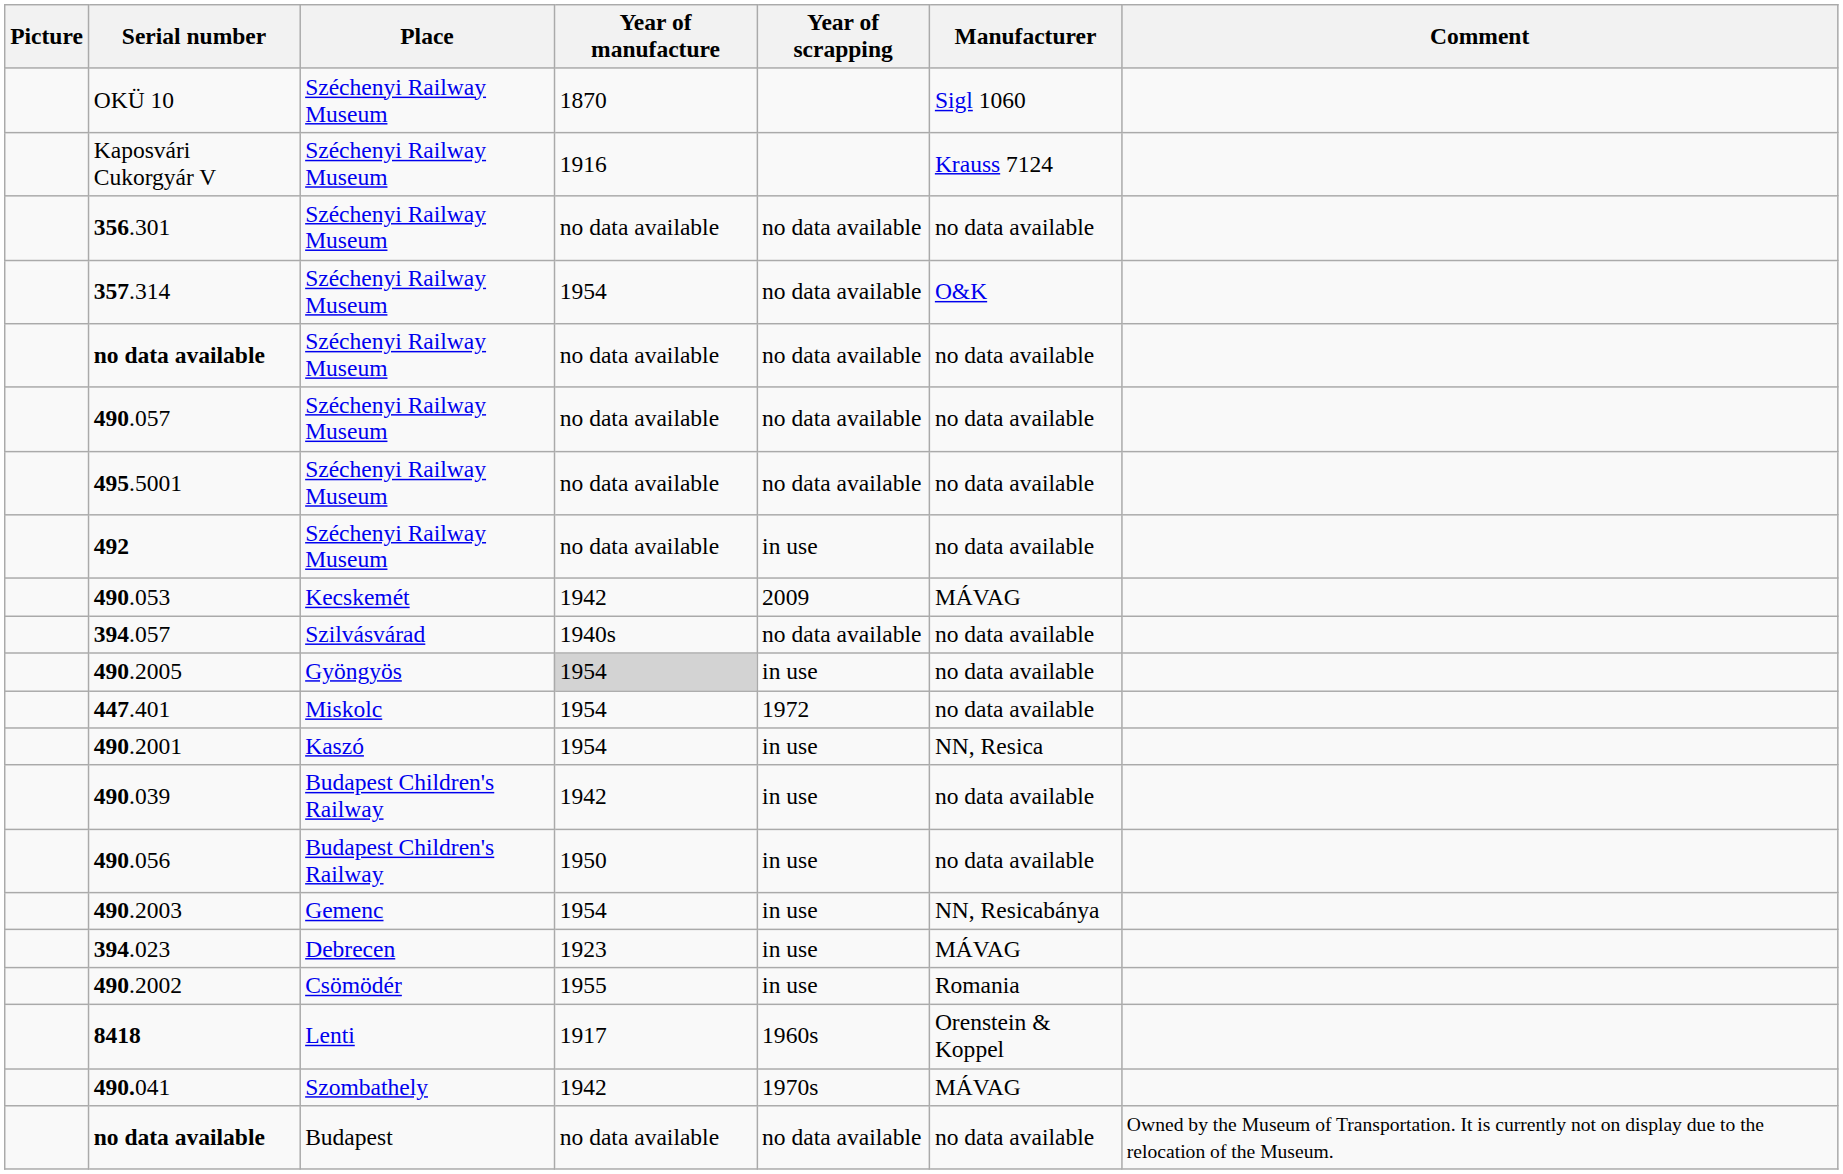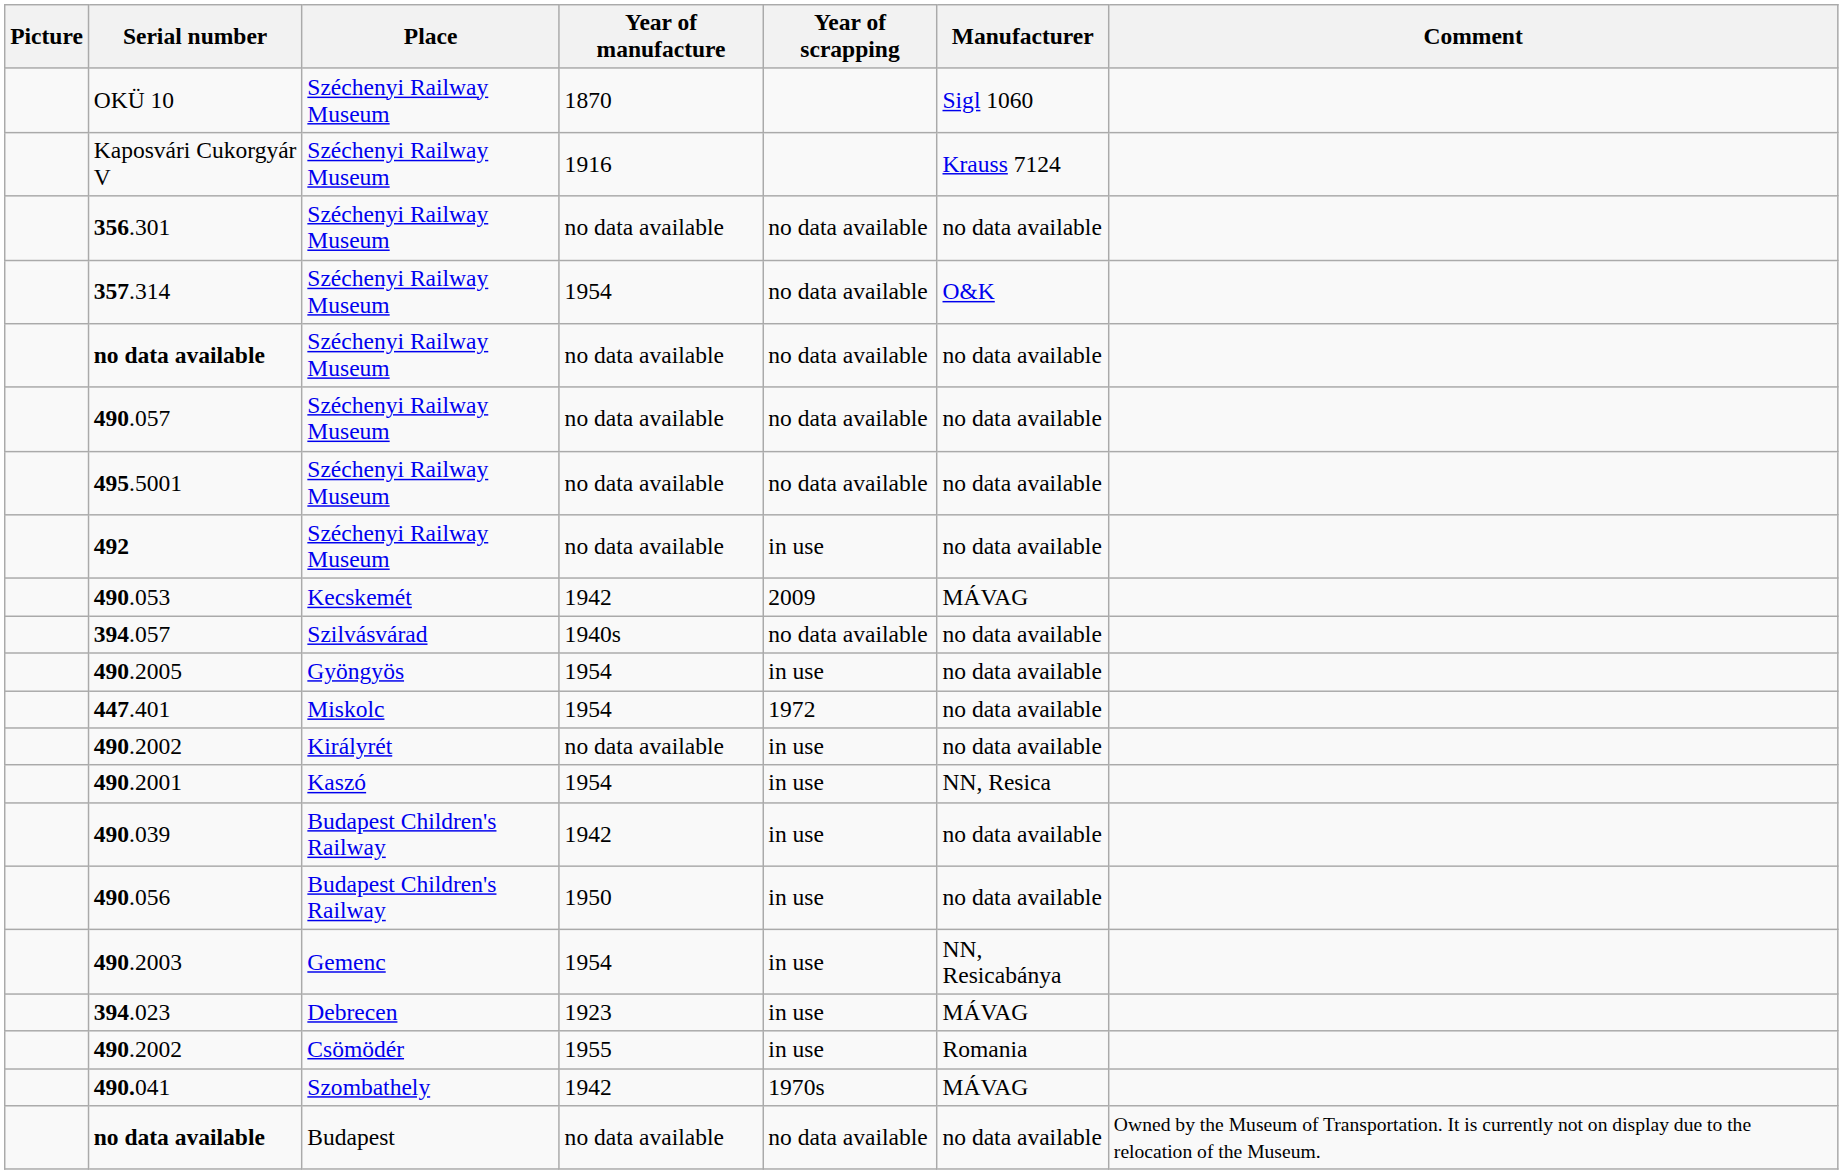 <table class=wikitable>
 <tr>
 <th bgcolor="#CEDFF2">Picture</th>
 <th bgcolor="#CEDFF2">Serial number</th>
 <th bgcolor="#CEDFF2">Place</th>
 <th bgcolor="#CEDFF2">Year of manufacture</th>
 <th bgcolor="#CEDFF2">Year of scrapping</th>
 <th bgcolor="#CEDFF2">Manufacturer</th>
 <th bgcolor="#CEDFF2">Comment</th>
 </tr>
 <tr>
 <td></td>
 <td>OKÜ 10</td>
 <td><a href='#'>Széchenyi Railway Museum</a></td>
 <td>1870</td>
 <td></td>
 <td><a href='#'>Sigl</a> 1060</td>
 <td><br></td>
 </tr>
 <tr>
 <td></td>
 <td>Kaposvári Cukorgyár V</td>
 <td><a href='#'>Széchenyi Railway Museum</a></td>
 <td>1916</td>
 <td></td>
 <td><a href='#'>Krauss</a> 7124</td>
 <td></td>
 </tr>
 <tr>
 <td></td>
 <td><strong>356</strong>.301</td>
 <td><a href='#'>Széchenyi Railway Museum</a></td>
 <td>no data available</td>
 <td>no data available</td>
 <td>no data available</td>
 <td></td>
 </tr>
 <tr>
 <td></td>
 <td><strong>357</strong>.314</td>
 <td><a href='#'>Széchenyi Railway Museum</a></td>
 <td>1954</td>
 <td>no data available</td>
 <td><a href='#'>O&K</a></td>
 <td></td>
 </tr>
 <tr>
 <td></td>
 <td><strong>no data available </strong></td>
 <td><a href='#'>Széchenyi Railway Museum</a></td>
 <td>no data available</td>
 <td>no data available</td>
 <td>no data available</td>
 <td></td>
 </tr>
 <tr>
 <td></td>
 <td><strong>490</strong>.057</td>
 <td><a href='#'>Széchenyi Railway Museum</a></td>
 <td>no data available</td>
 <td>no data available</td>
 <td>no data available</td>
 <td></td>
 </tr>
 <tr>
 <td></td>
 <td><strong>495</strong>.5001</td>
 <td><a href='#'>Széchenyi Railway Museum</a></td>
 <td>no data available</td>
 <td>no data available</td>
 <td>no data available</td>
 <td></td>
 </tr>
 <tr>
 <td></td>
 <td><strong>492</strong></td>
 <td><a href='#'>Széchenyi Railway Museum</a></td>
 <td>no data available</td>
 <td>in use</td>
 <td>no data available</td>
 <td><small></small></td>
 </tr>
 <tr>
 <td></td>
 <td><strong>490</strong>.053</td>
 <td><a href='#'>Kecskemét</a></td>
 <td>1942</td>
 <td>2009</td>
 <td>MÁVAG</td>
 <td><small></small></td>
 </tr>
 <tr>
 <td></td>
 <td><strong>394</strong>.057</td>
 <td><a href='#'>Szilvásvárad</a></td>
 <td>1940s</td>
 <td>no data available</td>
 <td>no data available</td>
 <td><small></small></td>
 </tr>
 <tr>
 <td></td>
 <td><strong>490</strong>.2005</td>
 <td><a href='#'>Gyöngyös</a></td>
-<td style="background: lightgrey;">1954</td>
+<td>1954</td>
 <td>in use</td>
 <td>no data available</td>
 <td><small></small></td>
 </tr>
 <tr>
 <td></td>
 <td><strong>447</strong>.401</td>
 <td><a href='#'>Miskolc</a></td>
 <td>1954</td>
 <td>1972</td>
+<td>no data available</td>
+<td><small></small></td>
+</tr>
+<tr>
+<td></td>
+<td><strong>490</strong>.2002</td>
+<td><a href='#'>Királyrét</a></td>
+<td>no data available</td>
+<td>in use</td>
 <td>no data available</td>
 <td><small></small></td>
 </tr>
 <tr>
 <td></td>
 <td><strong>490</strong>.2001</td>
 <td><a href='#'>Kaszó</a></td>
 <td>1954</td>
 <td>in use</td>
 <td>NN, Resica</td>
 <td><small></small></td>
 </tr>
 <tr>
 <td></td>
 <td><strong>490</strong>.039</td>
 <td><a href='#'>Budapest Children's Railway</a></td>
 <td>1942</td>
 <td>in use</td>
 <td>no data available</td>
 <td><small></small></td>
 </tr>
 <tr>
 <td></td>
 <td><strong>490</strong>.056</td>
 <td><a href='#'>Budapest Children's Railway</a></td>
 <td>1950</td>
 <td>in use</td>
 <td>no data available</td>
 <td><small></small></td>
 </tr>
 <tr>
 <td></td>
 <td><strong>490</strong>.2003</td>
 <td><a href='#'>Gemenc</a></td>
 <td>1954</td>
 <td>in use</td>
 <td>NN, Resicabánya</td>
 <td><small></small></td>
 </tr>
 <tr>
 <td></td>
 <td><strong>394</strong>.023</td>
 <td><a href='#'>Debrecen</a></td>
 <td>1923</td>
 <td>in use</td>
 <td>MÁVAG</td>
 <td><small></small></td>
 </tr>
 <tr>
 <td></td>
 <td><strong>490</strong>.2002</td>
 <td><a href='#'>Csömödér</a></td>
 <td>1955</td>
 <td>in use</td>
 <td>Romania</td>
 <td><small></small></td>
 </tr>
 <tr>
 <td></td>
-<td><strong>8418</strong></td>
-<td><a href='#'>Lenti</a></td>
-<td>1917</td>
-<td>1960s</td>
-<td>Orenstein & Koppel</td>
-<td><small></small></td>
-</tr>
-<tr>
-<td></td>
 <td><strong>490.</strong>041</td>
 <td><a href='#'>Szombathely</a></td>
 <td>1942</td>
 <td>1970s</td>
 <td>MÁVAG</td>
 <td><small></small></td>
 </tr>
 <tr>
 <td></td>
 <td><strong>no data available</strong></td>
 <td>Budapest</td>
 <td>no data available</td>
 <td>no data available</td>
 <td>no data available</td>
 <td><small>Owned by the Museum of Transportation. It is currently not on display due to the relocation of the Museum.</small></td>
 </tr>
 </table>
